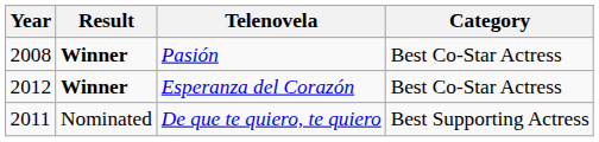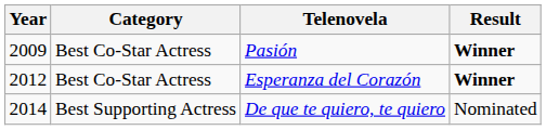 <table class="wikitable">
 <tr>
 <th><strong>Year</strong></th>
+<th><strong>Category</strong></th>
+<th><strong>Telenovela</strong></th>
 <th><strong>Result</strong></th>
-<th><strong>Telenovela</strong></th>
-<th><strong>Category</strong></th>
 </tr>
 <tr>
-<td>2008</td>
+<td>2009</td>
+<td>Best Co-Star Actress</td>
+<td><em><a href='#'>Pasión</a></em></td>
 <td><strong>Winner</strong></td>
-<td><em><a href='#'>Pasión</a></em></td>
-<td>Best Co-Star Actress</td>
 </tr>
 <tr>
 <td>2012</td>
+<td>Best Co-Star Actress</td>
+<td><em><a href='#'>Esperanza del Corazón</a></em></td>
 <td><strong>Winner</strong></td>
-<td><em><a href='#'>Esperanza del Corazón</a></em></td>
-<td>Best Co-Star Actress</td>
 </tr>
 <tr>
-<td>2011</td>
+<td>2014</td>
+<td>Best Supporting Actress</td>
+<td><em><a href='#'>De que te quiero, te quiero</a></em></td>
 <td>Nominated</td>
-<td><em><a href='#'>De que te quiero, te quiero</a></em></td>
-<td>Best Supporting Actress</td>
 </tr>
 </table>
